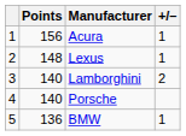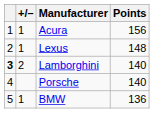 <table class="wikitable" style="font-size: 95%;">
 <tr>
 <th scope="col"></th>
+<th scope="col">+/–</th>
+<th scope="col">Manufacturer</th>
 <th scope="col">Points</th>
-<th scope="col">Manufacturer</th>
-<th scope="col">+/–</th>
 </tr>
 <tr>
 <td align=center>1</td>
+<td align="left"> 1</td>
+<td> <a href='#'>Acura</a></td>
 <td align=right>156</td>
-<td> <a href='#'>Acura</a></td>
-<td align="left"> 1</td>
 </tr>
 <tr>
 <td align=center>2</td>
+<td align="left"> 1</td>
+<td> <a href='#'>Lexus</a></td>
 <td align=right>148</td>
-<td> <a href='#'>Lexus</a></td>
-<td align="left"> 1</td>
 </tr>
 <tr>
-<td align=center>3</td>
+<td align=center><strong>3</strong></td>
+<td align="left"> 2</td>
+<td> <a href='#'>Lamborghini</a></td>
 <td align=right>140</td>
-<td> <a href='#'>Lamborghini</a></td>
-<td align="left"> 2</td>
 </tr>
 <tr>
 <td align=center>4</td>
+<td align="left"></td>
+<td> <a href='#'>Porsche</a></td>
 <td align=right>140</td>
-<td> <a href='#'>Porsche</a></td>
-<td align="left"></td>
 </tr>
 <tr>
 <td align=center>5</td>
+<td align="left"> 1</td>
+<td> <a href='#'>BMW</a></td>
 <td align=right>136</td>
-<td> <a href='#'>BMW</a></td>
-<td align="left"> 1</td>
 </tr>
 </table>
